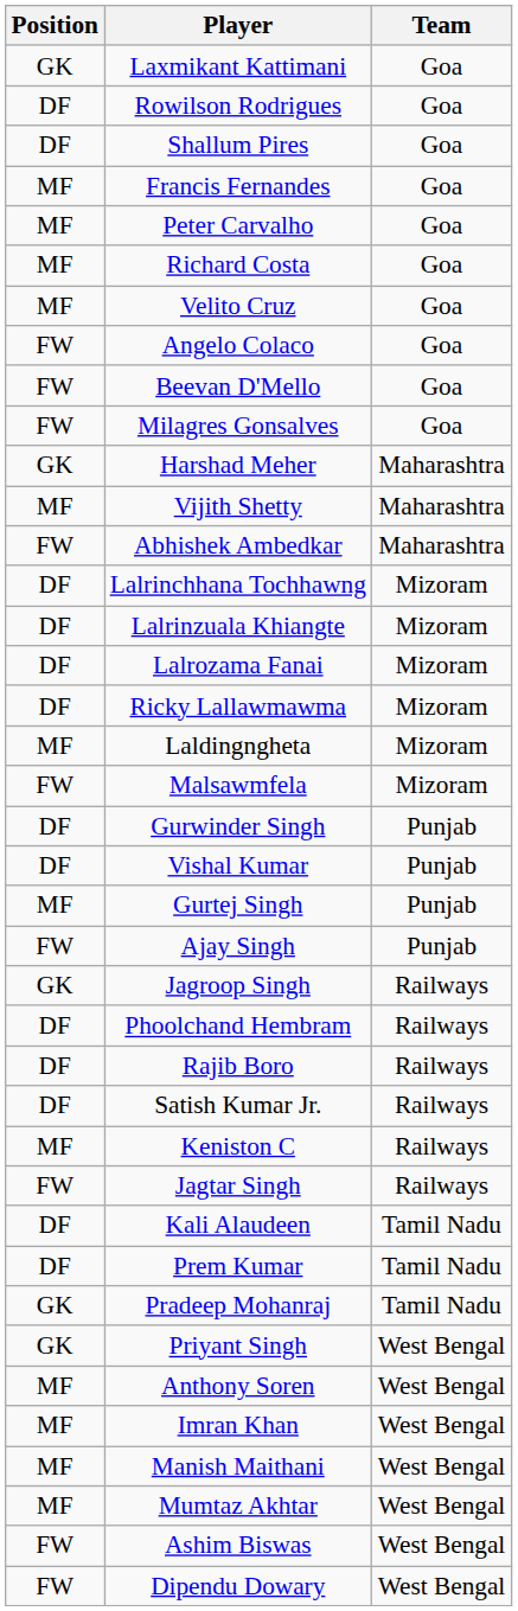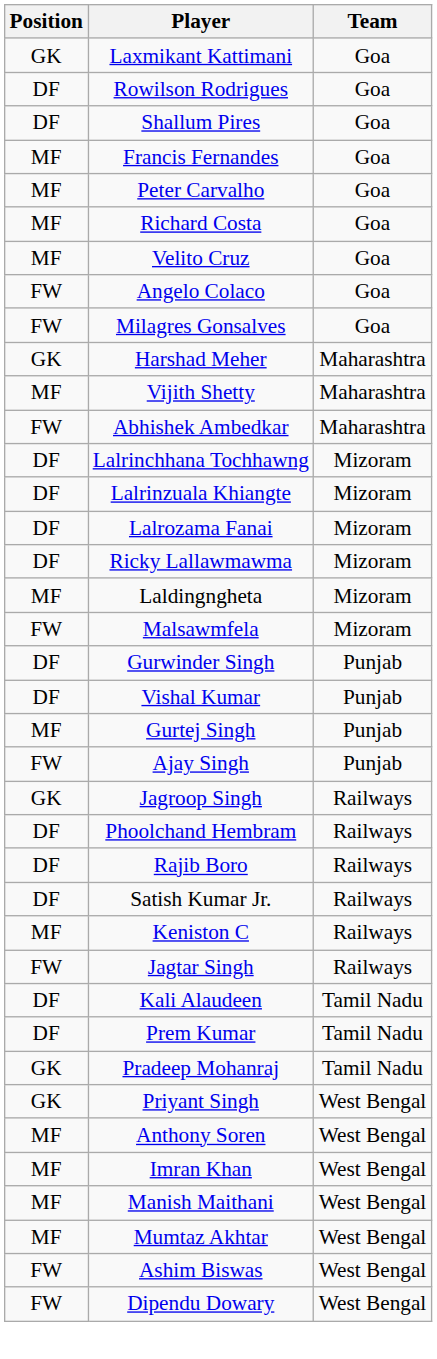 <table class="wikitable" style="text-align:center">
 <tr>
 <th>Position</th>
 <th>Player</th>
 <th>Team</th>
 </tr>
 <tr>
 <td>GK</td>
 <td><a href='#'>Laxmikant Kattimani</a></td>
 <td>Goa</td>
 </tr>
 <tr>
 <td>DF</td>
 <td><a href='#'>Rowilson Rodrigues</a></td>
 <td>Goa</td>
 </tr>
 <tr>
 <td>DF</td>
 <td><a href='#'>Shallum Pires</a></td>
 <td>Goa</td>
 </tr>
 <tr>
 <td>MF</td>
 <td><a href='#'>Francis Fernandes</a></td>
 <td>Goa</td>
 </tr>
 <tr>
 <td>MF</td>
 <td><a href='#'>Peter Carvalho</a></td>
 <td>Goa</td>
 </tr>
 <tr>
 <td>MF</td>
 <td><a href='#'>Richard Costa</a></td>
 <td>Goa</td>
 </tr>
 <tr>
 <td>MF</td>
 <td><a href='#'>Velito Cruz</a></td>
 <td>Goa</td>
 </tr>
 <tr>
 <td>FW</td>
 <td><a href='#'>Angelo Colaco</a></td>
-<td>Goa</td>
-</tr>
-<tr>
-<td>FW</td>
-<td><a href='#'>Beevan D'Mello</a></td>
 <td>Goa</td>
 </tr>
 <tr>
 <td>FW</td>
 <td><a href='#'>Milagres Gonsalves</a></td>
 <td>Goa</td>
 </tr>
 <tr>
 <td>GK</td>
 <td><a href='#'>Harshad Meher</a></td>
 <td>Maharashtra</td>
 </tr>
 <tr>
 <td>MF</td>
 <td><a href='#'>Vijith Shetty</a></td>
 <td>Maharashtra</td>
 </tr>
 <tr>
 <td>FW</td>
 <td><a href='#'>Abhishek Ambedkar</a></td>
 <td>Maharashtra</td>
 </tr>
 <tr>
 <td>DF</td>
 <td><a href='#'>Lalrinchhana Tochhawng</a></td>
 <td>Mizoram</td>
 </tr>
 <tr>
 <td>DF</td>
 <td><a href='#'>Lalrinzuala Khiangte</a></td>
 <td>Mizoram</td>
 </tr>
 <tr>
 <td>DF</td>
 <td><a href='#'>Lalrozama Fanai</a></td>
 <td>Mizoram</td>
 </tr>
 <tr>
 <td>DF</td>
 <td><a href='#'>Ricky Lallawmawma</a></td>
 <td>Mizoram</td>
 </tr>
 <tr>
 <td>MF</td>
 <td>Laldingngheta</td>
 <td>Mizoram</td>
 </tr>
 <tr>
 <td>FW</td>
 <td><a href='#'>Malsawmfela</a></td>
 <td>Mizoram</td>
 </tr>
 <tr>
 <td>DF</td>
 <td><a href='#'>Gurwinder Singh</a></td>
 <td>Punjab</td>
 </tr>
 <tr>
 <td>DF</td>
 <td><a href='#'>Vishal Kumar</a></td>
 <td>Punjab</td>
 </tr>
 <tr>
 <td>MF</td>
 <td><a href='#'>Gurtej Singh</a></td>
 <td>Punjab</td>
 </tr>
 <tr>
 <td>FW</td>
 <td><a href='#'>Ajay Singh</a></td>
 <td>Punjab</td>
 </tr>
 <tr>
 <td>GK</td>
 <td><a href='#'>Jagroop Singh</a></td>
 <td>Railways</td>
 </tr>
 <tr>
 <td>DF</td>
 <td><a href='#'>Phoolchand Hembram</a></td>
 <td>Railways</td>
 </tr>
 <tr>
 <td>DF</td>
 <td><a href='#'>Rajib Boro</a></td>
 <td>Railways</td>
 </tr>
 <tr>
 <td>DF</td>
 <td>Satish Kumar Jr.</td>
 <td>Railways</td>
 </tr>
 <tr>
 <td>MF</td>
 <td><a href='#'>Keniston C</a></td>
 <td>Railways</td>
 </tr>
 <tr>
 <td>FW</td>
 <td><a href='#'>Jagtar Singh</a></td>
 <td>Railways</td>
 </tr>
 <tr>
 <td>DF</td>
 <td><a href='#'>Kali Alaudeen</a></td>
 <td>Tamil Nadu</td>
 </tr>
 <tr>
 <td>DF</td>
 <td><a href='#'>Prem Kumar</a></td>
 <td>Tamil Nadu</td>
 </tr>
 <tr>
 <td>GK</td>
 <td><a href='#'>Pradeep Mohanraj</a></td>
 <td>Tamil Nadu</td>
 </tr>
 <tr>
 <td>GK</td>
 <td><a href='#'>Priyant Singh</a></td>
 <td>West Bengal</td>
 </tr>
 <tr>
 <td>MF</td>
 <td><a href='#'>Anthony Soren</a></td>
 <td>West Bengal</td>
 </tr>
 <tr>
 <td>MF</td>
 <td><a href='#'>Imran Khan</a></td>
 <td>West Bengal</td>
 </tr>
 <tr>
 <td>MF</td>
 <td><a href='#'>Manish Maithani</a></td>
 <td>West Bengal</td>
 </tr>
 <tr>
 <td>MF</td>
 <td><a href='#'>Mumtaz Akhtar</a></td>
 <td>West Bengal</td>
 </tr>
 <tr>
 <td>FW</td>
 <td><a href='#'>Ashim Biswas</a></td>
 <td>West Bengal</td>
 </tr>
 <tr>
 <td>FW</td>
 <td><a href='#'>Dipendu Dowary</a></td>
 <td>West Bengal</td>
 </tr>
 </table>
